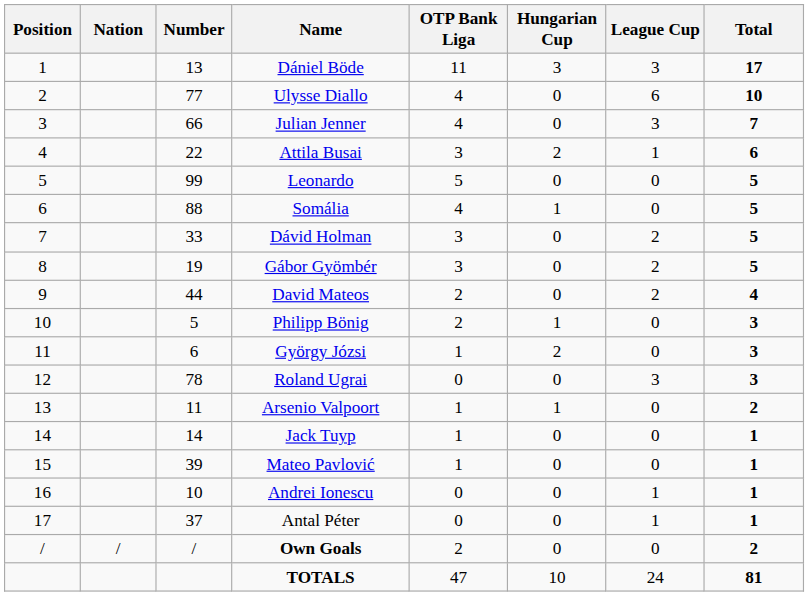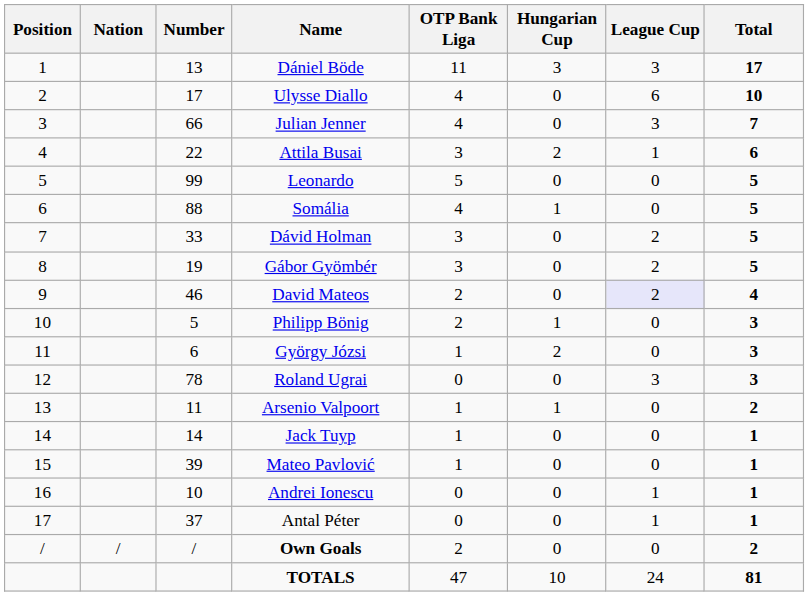 <table class="wikitable" style="font-size: 95%; text-align: center;">
 <tr>
 <th width=60>Position</th>
 <th width=60>Nation</th>
 <th width=60>Number</th>
 <th width=150>Name</th>
 <th width=80>OTP Bank Liga</th>
 <th width=80>Hungarian Cup</th>
 <th width=80>League Cup</th>
 <th width=80>Total</th>
 </tr>
 <tr>
 <td>1</td>
 <td></td>
 <td>13</td>
 <td><a href='#'>Dániel Böde</a></td>
 <td>11</td>
 <td>3</td>
 <td>3</td>
 <td><strong>17</strong></td>
 </tr>
 <tr>
 <td>2</td>
 <td></td>
-<td>77</td>
+<td>17</td>
 <td><a href='#'>Ulysse Diallo</a></td>
 <td>4</td>
 <td>0</td>
 <td>6</td>
 <td><strong>10</strong></td>
 </tr>
 <tr>
 <td>3</td>
 <td></td>
 <td>66</td>
 <td><a href='#'>Julian Jenner</a></td>
 <td>4</td>
 <td>0</td>
 <td>3</td>
 <td><strong>7</strong></td>
 </tr>
 <tr>
 <td>4</td>
 <td></td>
 <td>22</td>
 <td><a href='#'>Attila Busai</a></td>
 <td>3</td>
 <td>2</td>
 <td>1</td>
 <td><strong>6</strong></td>
 </tr>
 <tr>
 <td>5</td>
 <td></td>
 <td>99</td>
 <td><a href='#'>Leonardo</a></td>
 <td>5</td>
 <td>0</td>
 <td>0</td>
 <td><strong>5</strong></td>
 </tr>
 <tr>
 <td>6</td>
 <td></td>
 <td>88</td>
 <td><a href='#'>Somália</a></td>
 <td>4</td>
 <td>1</td>
 <td>0</td>
 <td><strong>5</strong></td>
 </tr>
 <tr>
 <td>7</td>
 <td></td>
 <td>33</td>
 <td><a href='#'>Dávid Holman</a></td>
 <td>3</td>
 <td>0</td>
 <td>2</td>
 <td><strong>5</strong></td>
 </tr>
 <tr>
 <td>8</td>
 <td></td>
 <td>19</td>
 <td><a href='#'>Gábor Gyömbér</a></td>
 <td>3</td>
 <td>0</td>
 <td>2</td>
 <td><strong>5</strong></td>
 </tr>
 <tr>
 <td>9</td>
 <td></td>
-<td>44</td>
+<td>46</td>
 <td><a href='#'>David Mateos</a></td>
 <td>2</td>
 <td>0</td>
-<td>2</td>
+<td style="background: lavender;">2</td>
 <td><strong>4</strong></td>
 </tr>
 <tr>
 <td>10</td>
 <td></td>
 <td>5</td>
 <td><a href='#'>Philipp Bönig</a></td>
 <td>2</td>
 <td>1</td>
 <td>0</td>
 <td><strong>3</strong></td>
 </tr>
 <tr>
 <td>11</td>
 <td></td>
 <td>6</td>
 <td><a href='#'>György Józsi</a></td>
 <td>1</td>
 <td>2</td>
 <td>0</td>
 <td><strong>3</strong></td>
 </tr>
 <tr>
 <td>12</td>
 <td></td>
 <td>78</td>
 <td><a href='#'>Roland Ugrai</a></td>
 <td>0</td>
 <td>0</td>
 <td>3</td>
 <td><strong>3</strong></td>
 </tr>
 <tr>
 <td>13</td>
 <td></td>
 <td>11</td>
 <td><a href='#'>Arsenio Valpoort</a></td>
 <td>1</td>
 <td>1</td>
 <td>0</td>
 <td><strong>2</strong></td>
 </tr>
 <tr>
 <td>14</td>
 <td></td>
 <td>14</td>
 <td><a href='#'>Jack Tuyp</a></td>
 <td>1</td>
 <td>0</td>
 <td>0</td>
 <td><strong>1</strong></td>
 </tr>
 <tr>
 <td>15</td>
 <td></td>
 <td>39</td>
 <td><a href='#'>Mateo Pavlović</a></td>
 <td>1</td>
 <td>0</td>
 <td>0</td>
 <td><strong>1</strong></td>
 </tr>
 <tr>
 <td>16</td>
 <td></td>
 <td>10</td>
 <td><a href='#'>Andrei Ionescu</a></td>
 <td>0</td>
 <td>0</td>
 <td>1</td>
 <td><strong>1</strong></td>
 </tr>
 <tr>
 <td>17</td>
 <td></td>
 <td>37</td>
 <td>Antal Péter</td>
 <td>0</td>
 <td>0</td>
 <td>1</td>
 <td><strong>1</strong></td>
 </tr>
 <tr>
 <td>/</td>
 <td>/</td>
 <td>/</td>
 <td><strong>Own Goals</strong></td>
 <td>2</td>
 <td>0</td>
 <td>0</td>
 <td><strong>2</strong></td>
 </tr>
 <tr>
 <td></td>
 <td></td>
 <td></td>
 <td><strong>TOTALS</strong></td>
 <td>47</td>
 <td>10</td>
 <td>24</td>
 <td><strong>81</strong></td>
 </tr>
 </table>
